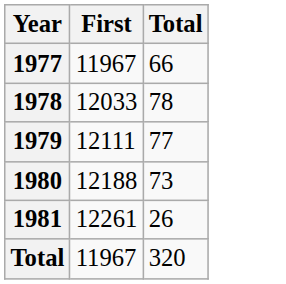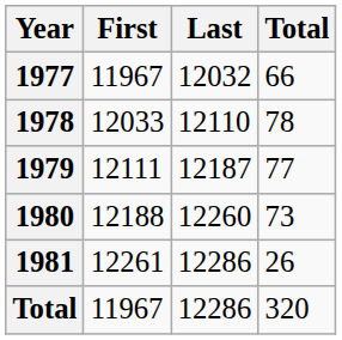 <table class="wikitable">
 <tr>
 <th>Year</th>
 <th>First</th>
+<th>Last</th>
 <th>Total</th>
 </tr>
 <tr>
 <th>1977</th>
 <td>11967</td>
+<td>12032</td>
 <td>66</td>
 </tr>
 <tr>
 <th>1978</th>
 <td>12033</td>
+<td>12110</td>
 <td>78</td>
 </tr>
 <tr>
 <th>1979</th>
 <td>12111</td>
+<td>12187</td>
 <td>77</td>
 </tr>
 <tr>
 <th>1980</th>
 <td>12188</td>
+<td>12260</td>
 <td>73</td>
 </tr>
 <tr>
 <th>1981</th>
 <td>12261</td>
+<td>12286</td>
 <td>26</td>
 </tr>
 <tr>
 <th>Total</th>
 <td>11967</td>
+<td>12286</td>
 <td>320</td>
 </tr>
 </table>
